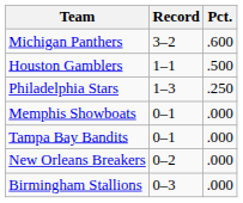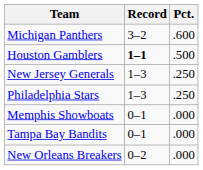 <table class="wikitable sortable">
 <tr>
 <th>Team</th>
 <th>Record</th>
 <th>Pct.</th>
 </tr>
 <tr>
 <td><a href='#'>Michigan Panthers</a></td>
 <td>3–2</td>
 <td>.600</td>
 </tr>
 <tr>
 <td><a href='#'>Houston Gamblers</a></td>
-<td>1–1</td>
+<td><strong>1–1</strong></td>
 <td>.500</td>
+</tr>
+<tr>
+<td><a href='#'>New Jersey Generals</a></td>
+<td>1–3</td>
+<td>.250</td>
 </tr>
 <tr>
 <td><a href='#'>Philadelphia Stars</a></td>
 <td>1–3</td>
 <td>.250</td>
 </tr>
 <tr>
 <td><a href='#'>Memphis Showboats</a></td>
 <td>0–1</td>
 <td>.000</td>
 </tr>
 <tr>
 <td><a href='#'>Tampa Bay Bandits</a></td>
 <td>0–1</td>
 <td>.000</td>
 </tr>
 <tr>
 <td><a href='#'>New Orleans Breakers</a></td>
 <td>0–2</td>
 <td>.000</td>
 </tr>
-<tr>
-<td><a href='#'>Birmingham Stallions</a></td>
-<td>0–3</td>
-<td>.000</td>
-</tr>
 </table>
